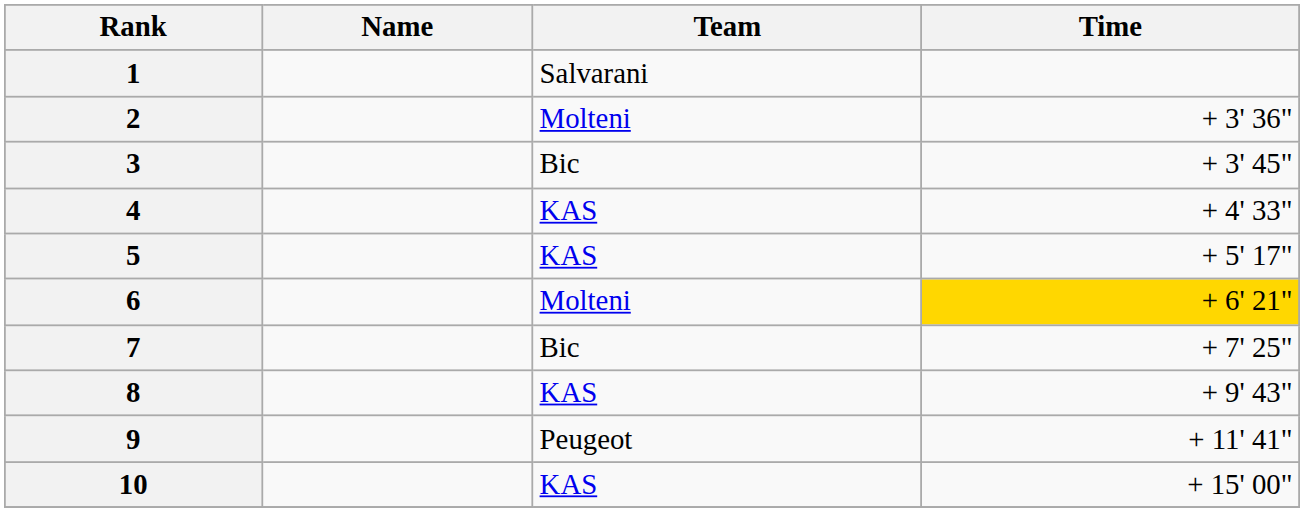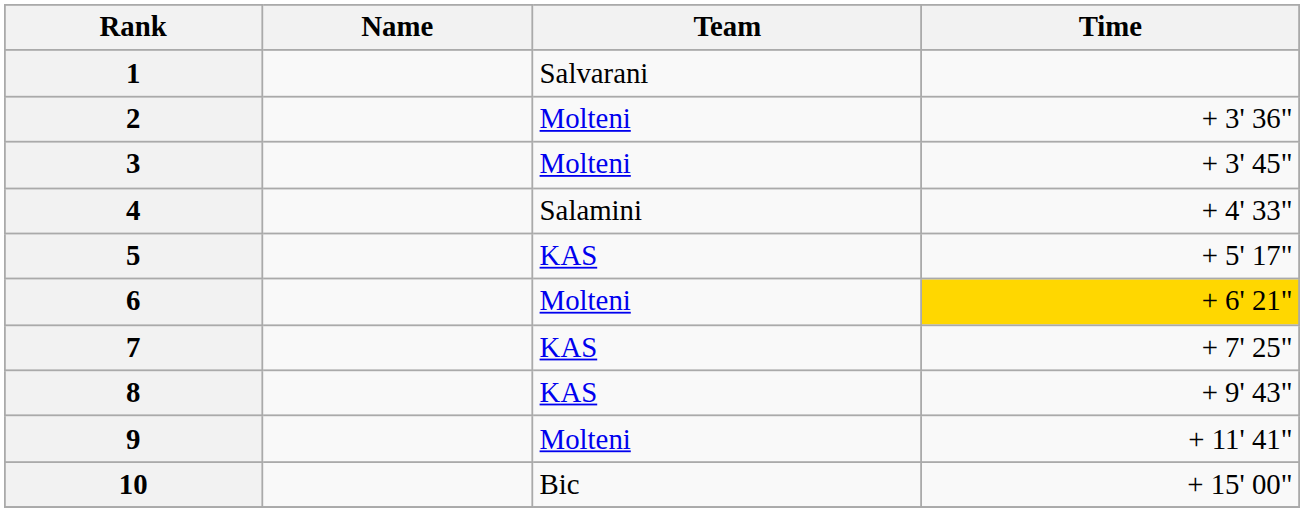 <table class="wikitable" style="width:45em;margin-bottom:0;">
 <tr>
 <th>Rank</th>
 <th>Name</th>
 <th>Team</th>
 <th>Time</th>
 </tr>
 <tr>
 <th style="text-align:center">1</th>
 <td> </td>
 <td>Salvarani</td>
 <td align="right"></td>
 </tr>
 <tr>
 <th style="text-align:center">2</th>
 <td></td>
 <td><a href='#'>Molteni</a></td>
 <td align="right">+ 3' 36"</td>
 </tr>
 <tr>
 <th style="text-align:center">3</th>
 <td></td>
-<td>Bic</td>
+<td><a href='#'>Molteni</a></td>
 <td align="right">+ 3' 45"</td>
 </tr>
 <tr>
 <th style="text-align:center">4</th>
 <td></td>
-<td><a href='#'>KAS</a></td>
+<td>Salamini</td>
 <td align="right">+ 4' 33"</td>
 </tr>
 <tr>
 <th style="text-align:center">5</th>
 <td></td>
 <td><a href='#'>KAS</a></td>
 <td align="right">+ 5' 17"</td>
 </tr>
 <tr>
 <th style="text-align:center">6</th>
 <td></td>
 <td><a href='#'>Molteni</a></td>
 <td align="right" style="background: gold;">+ 6' 21"</td>
 </tr>
 <tr>
 <th style="text-align:center">7</th>
 <td></td>
-<td>Bic</td>
+<td><a href='#'>KAS</a></td>
 <td align="right">+ 7' 25"</td>
 </tr>
 <tr>
 <th style="text-align:center">8</th>
 <td></td>
 <td><a href='#'>KAS</a></td>
 <td align="right">+ 9' 43"</td>
 </tr>
 <tr>
 <th style="text-align:center">9</th>
 <td></td>
-<td>Peugeot</td>
+<td><a href='#'>Molteni</a></td>
 <td align="right">+ 11' 41"</td>
 </tr>
 <tr>
 <th style="text-align:center">10</th>
 <td></td>
-<td><a href='#'>KAS</a></td>
+<td>Bic</td>
 <td align="right">+ 15' 00"</td>
 </tr>
 <tr>
 </tr>
 </table>
